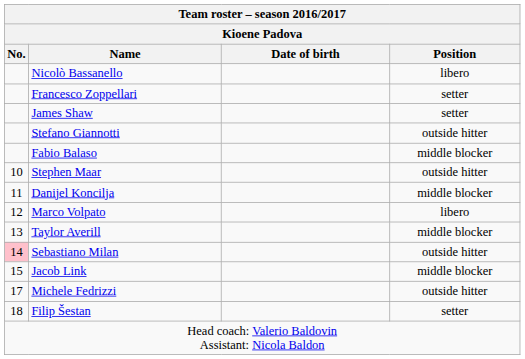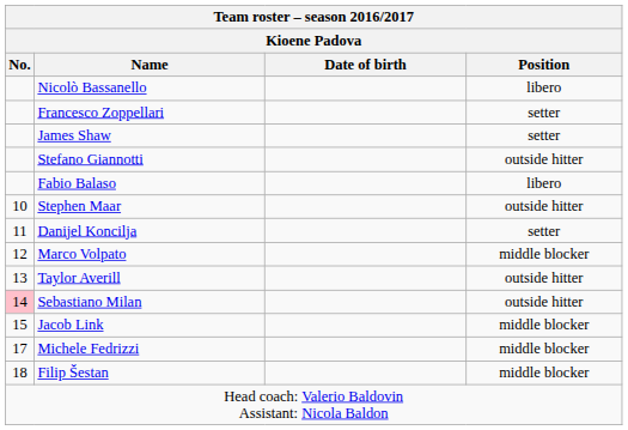 <table class="wikitable collapsible collapsed sortable" style="font-size:100%; text-align:center;">
 <tr>
 <th colspan=6>Team roster – season 2016/2017</th>
 </tr>
 <tr>
 <th colspan=6>Kioene Padova</th>
 </tr>
 <tr>
 <th>No.</th>
 <th style="width:15em">Name</th>
 <th style="width:13em">Date of birth</th>
 <th style="width:10em">Position</th>
 </tr>
 <tr>
 <td></td>
 <td align=left> <a href='#'>Nicolò Bassanello</a></td>
 <td align=right></td>
 <td>libero</td>
 </tr>
 <tr>
 <td></td>
 <td align=left> <a href='#'>Francesco Zoppellari</a></td>
 <td align=right></td>
 <td>setter</td>
 </tr>
 <tr>
 <td></td>
 <td align=left> <a href='#'>James Shaw</a></td>
 <td align=right></td>
 <td>setter</td>
 </tr>
 <tr>
 <td></td>
 <td align=left> <a href='#'>Stefano Giannotti</a></td>
 <td align=right></td>
 <td>outside hitter</td>
 </tr>
 <tr>
 <td></td>
 <td align=left> <a href='#'>Fabio Balaso</a></td>
 <td align=right></td>
-<td>middle blocker</td>
+<td>libero</td>
 </tr>
 <tr>
 <td>10</td>
 <td align=left> <a href='#'>Stephen Maar</a></td>
 <td align=right></td>
 <td>outside hitter</td>
 </tr>
 <tr>
 <td>11</td>
 <td align=left> <a href='#'>Danijel Koncilja</a></td>
 <td align=right></td>
-<td>middle blocker</td>
+<td>setter</td>
 </tr>
 <tr>
 <td>12</td>
 <td align=left> <a href='#'>Marco Volpato</a></td>
 <td align=right></td>
-<td>libero</td>
+<td>middle blocker</td>
 </tr>
 <tr>
 <td>13</td>
 <td align=left> <a href='#'>Taylor Averill</a></td>
 <td align=right></td>
-<td>middle blocker</td>
+<td>outside hitter</td>
 </tr>
 <tr>
 <td style="background: pink;">14</td>
 <td align=left> <a href='#'>Sebastiano Milan</a></td>
 <td align=right></td>
 <td>outside hitter</td>
 </tr>
 <tr>
 <td>15</td>
 <td align=left> <a href='#'>Jacob Link</a></td>
 <td align=right></td>
 <td>middle blocker</td>
 </tr>
 <tr>
 <td>17</td>
 <td align=left> <a href='#'>Michele Fedrizzi</a></td>
 <td align=right></td>
-<td>outside hitter</td>
+<td>middle blocker</td>
 </tr>
 <tr>
 <td>18</td>
 <td align=left> <a href='#'>Filip Šestan</a></td>
 <td align=right></td>
-<td>setter</td>
+<td>middle blocker</td>
 </tr>
 <tr>
 <td colspan=4>Head coach: <a href='#'>Valerio Baldovin</a><br>Assistant: <a href='#'>Nicola Baldon</a></td>
 </tr>
 </table>
